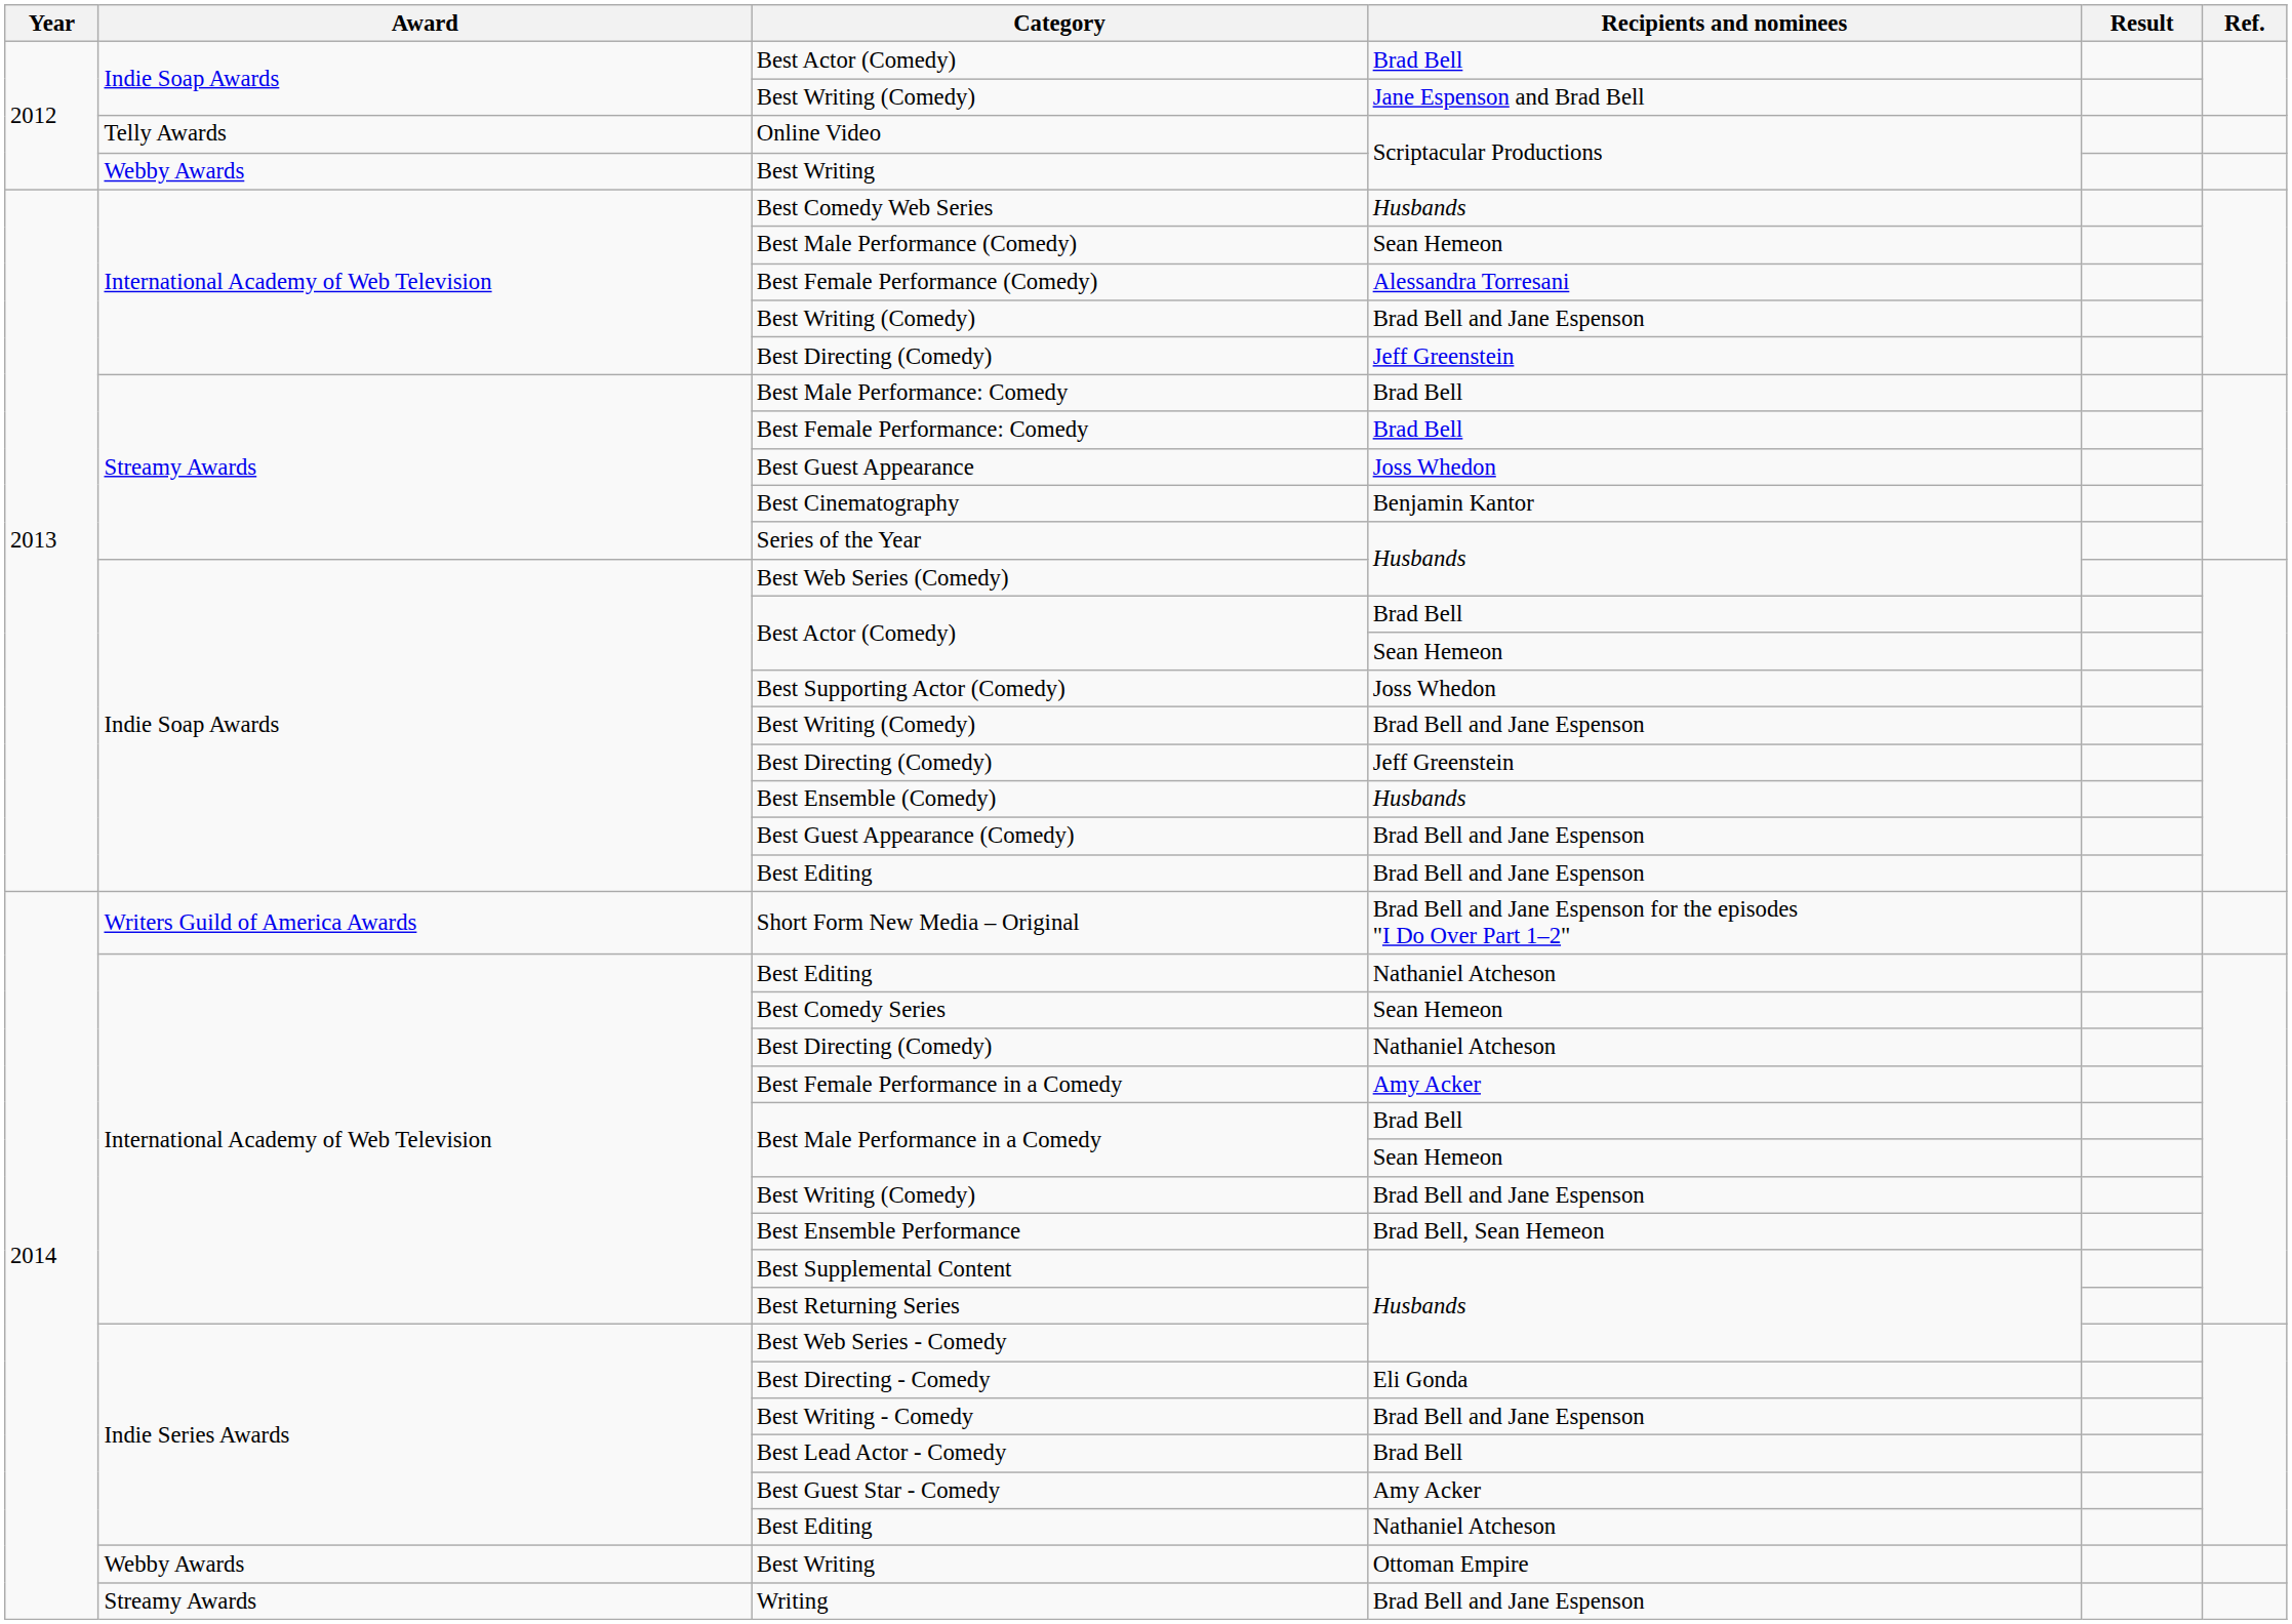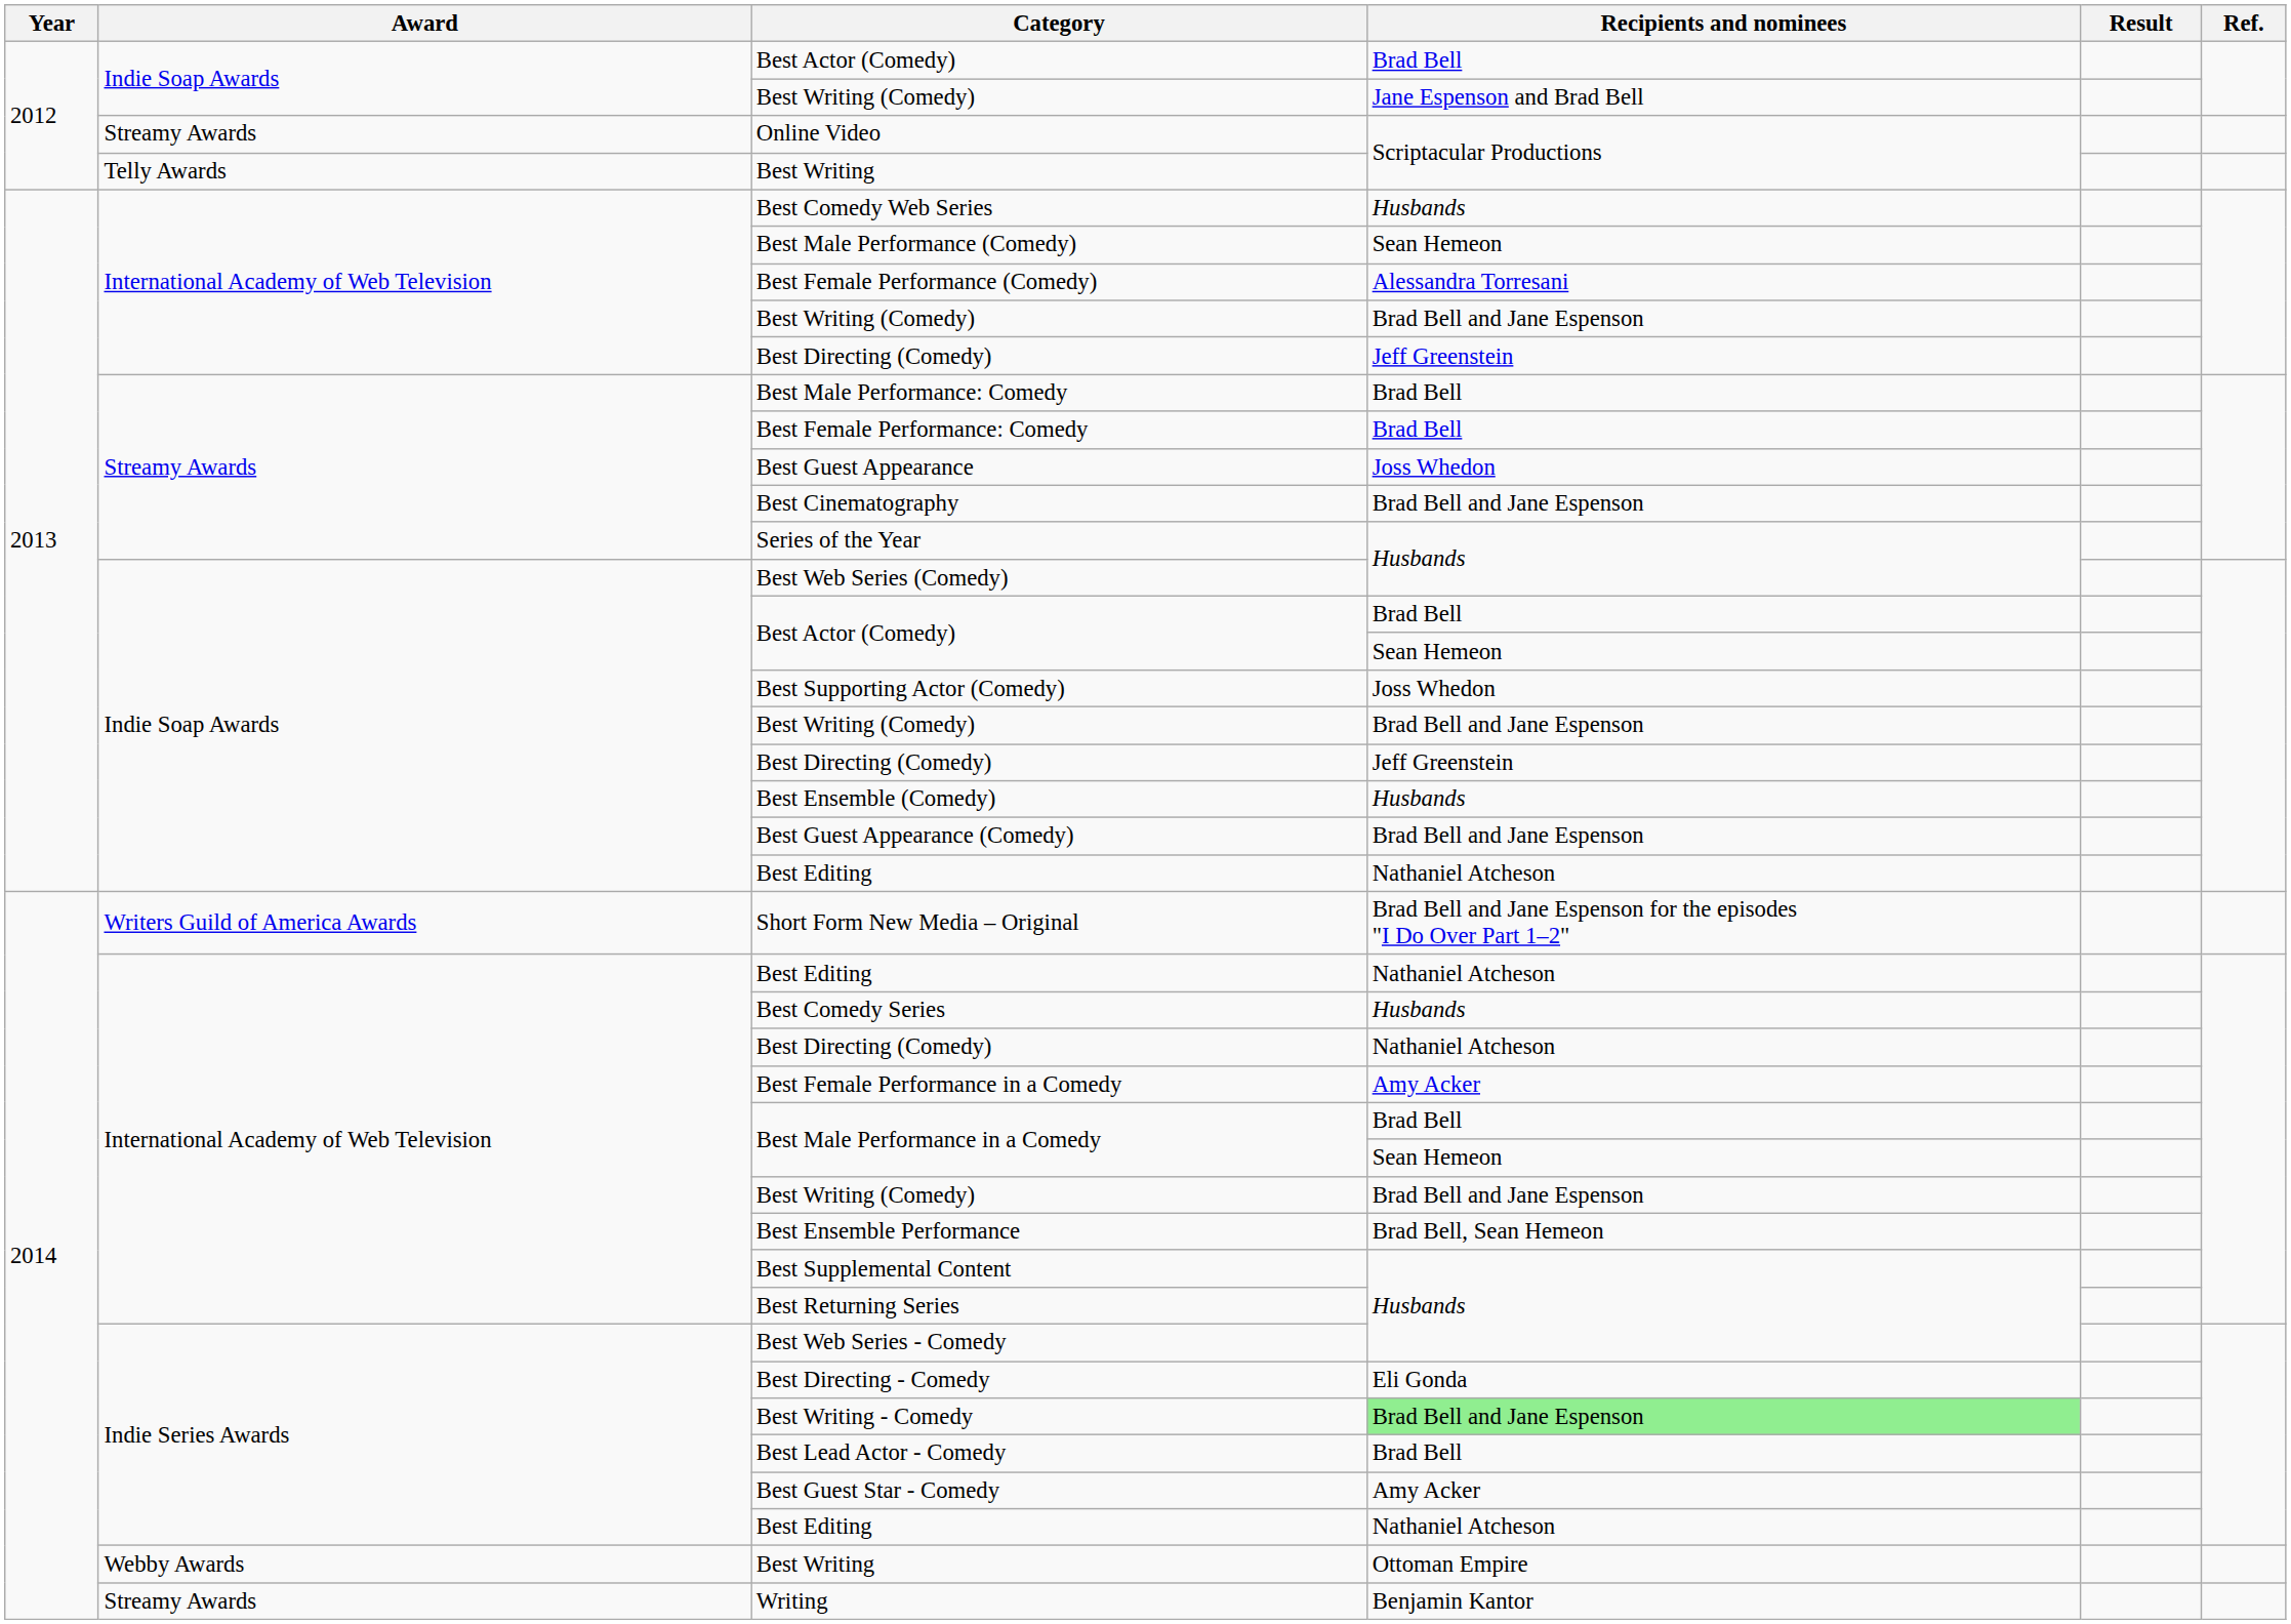 <table class="wikitable sortable" style="width:99%;">
 <tr>
 <th>Year</th>
 <th>Award</th>
 <th>Category</th>
 <th>Recipients and nominees</th>
 <th>Result</th>
 <th>Ref.</th>
 </tr>
 <tr>
 <td rowspan="4">2012</td>
 <td rowspan="2"><a href='#'>Indie Soap Awards</a></td>
 <td>Best Actor (Comedy)</td>
 <td><a href='#'>Brad Bell</a></td>
 <td></td>
 <td rowspan="2"></td>
 </tr>
 <tr>
 <td>Best Writing (Comedy)</td>
 <td><a href='#'>Jane Espenson</a> and Brad Bell</td>
 <td></td>
 </tr>
 <tr>
-<td>Telly Awards</td>
+<td>Streamy Awards</td>
 <td>Online Video</td>
 <td rowspan="2">Scriptacular Productions</td>
 <td></td>
 <td></td>
 </tr>
 <tr>
-<td><a href='#'>Webby Awards</a></td>
+<td>Telly Awards</td>
 <td>Best Writing</td>
 <td></td>
 <td></td>
 </tr>
 <tr>
 <td rowspan="19">2013</td>
 <td rowspan="5"><a href='#'>International Academy of Web Television</a></td>
 <td>Best Comedy Web Series</td>
 <td><em>Husbands</em></td>
 <td></td>
 <td rowspan="5"></td>
 </tr>
 <tr>
 <td>Best Male Performance (Comedy)</td>
 <td>Sean Hemeon</td>
 <td></td>
 </tr>
 <tr>
 <td>Best Female Performance (Comedy)</td>
 <td><a href='#'>Alessandra Torresani</a></td>
 <td></td>
 </tr>
 <tr>
 <td>Best Writing (Comedy)</td>
 <td>Brad Bell and Jane Espenson</td>
 <td></td>
 </tr>
 <tr>
 <td>Best Directing (Comedy)</td>
 <td><a href='#'>Jeff Greenstein</a></td>
 <td></td>
 </tr>
 <tr>
 <td rowspan="5"><a href='#'>Streamy Awards</a></td>
 <td>Best Male Performance: Comedy</td>
 <td>Brad Bell</td>
 <td></td>
 <td rowspan="5"></td>
 </tr>
 <tr>
 <td>Best Female Performance: Comedy</td>
 <td><a href='#'>Brad Bell</a></td>
 <td></td>
 </tr>
 <tr>
 <td>Best Guest Appearance</td>
 <td><a href='#'>Joss Whedon</a></td>
 <td></td>
 </tr>
 <tr>
 <td>Best Cinematography</td>
-<td>Benjamin Kantor</td>
+<td>Brad Bell and Jane Espenson</td>
 <td></td>
 </tr>
 <tr>
 <td>Series of the Year</td>
 <td rowspan="2"><em>Husbands</em></td>
 <td></td>
 </tr>
 <tr>
 <td rowspan="9">Indie Soap Awards</td>
 <td>Best Web Series (Comedy)</td>
 <td></td>
 <td rowspan="9"></td>
 </tr>
 <tr>
 <td rowspan="2">Best Actor (Comedy)</td>
 <td>Brad Bell</td>
 <td></td>
 </tr>
 <tr>
 <td>Sean Hemeon</td>
 <td></td>
 </tr>
 <tr>
 <td>Best Supporting Actor (Comedy)</td>
 <td>Joss Whedon</td>
 <td></td>
 </tr>
 <tr>
 <td>Best Writing (Comedy)</td>
 <td>Brad Bell and Jane Espenson</td>
 <td></td>
 </tr>
 <tr>
 <td>Best Directing (Comedy)</td>
 <td>Jeff Greenstein</td>
 <td></td>
 </tr>
 <tr>
 <td>Best Ensemble (Comedy)</td>
 <td><em>Husbands</em></td>
 <td></td>
 </tr>
 <tr>
 <td>Best Guest Appearance (Comedy)</td>
 <td>Brad Bell and Jane Espenson</td>
 <td></td>
 </tr>
 <tr>
 <td>Best Editing</td>
-<td>Brad Bell and Jane Espenson</td>
+<td>Nathaniel Atcheson</td>
 <td></td>
 </tr>
 <tr>
 <td rowspan="19">2014</td>
 <td><a href='#'>Writers Guild of America Awards</a></td>
 <td>Short Form New Media – Original</td>
 <td>Brad Bell and Jane Espenson for the episodes <br> "<a href='#'>I Do Over Part 1–2</a>"</td>
 <td></td>
 <td></td>
 </tr>
 <tr>
 <td rowspan="10">International Academy of Web Television</td>
 <td>Best Editing</td>
 <td>Nathaniel Atcheson</td>
 <td></td>
 <td rowspan="10"></td>
 </tr>
 <tr>
 <td>Best Comedy Series</td>
-<td>Sean Hemeon</td>
+<td><em>Husbands</em></td>
 <td></td>
 </tr>
 <tr>
 <td>Best Directing (Comedy)</td>
 <td>Nathaniel Atcheson</td>
 <td></td>
 </tr>
 <tr>
 <td>Best Female Performance in a Comedy</td>
 <td><a href='#'>Amy Acker</a></td>
 <td></td>
 </tr>
 <tr>
 <td rowspan="2">Best Male Performance in a Comedy</td>
 <td>Brad Bell</td>
 <td></td>
 </tr>
 <tr>
 <td>Sean Hemeon</td>
 <td></td>
 </tr>
 <tr>
 <td>Best Writing (Comedy)</td>
 <td>Brad Bell and Jane Espenson</td>
 <td></td>
 </tr>
 <tr>
 <td>Best Ensemble Performance</td>
 <td>Brad Bell, Sean Hemeon</td>
 <td></td>
 </tr>
 <tr>
 <td>Best Supplemental Content</td>
 <td rowspan="3"><em>Husbands</em></td>
 <td></td>
 </tr>
 <tr>
 <td>Best Returning Series</td>
 <td></td>
 </tr>
 <tr>
 <td rowspan="6">Indie Series Awards</td>
 <td>Best Web Series - Comedy</td>
 <td></td>
 <td rowspan="6"></td>
 </tr>
 <tr>
 <td>Best Directing - Comedy</td>
 <td>Eli Gonda</td>
 <td></td>
 </tr>
 <tr>
 <td>Best Writing - Comedy</td>
-<td>Brad Bell and Jane Espenson</td>
+<td style="background: lightgreen;">Brad Bell and Jane Espenson</td>
 <td></td>
 </tr>
 <tr>
 <td>Best Lead Actor - Comedy</td>
 <td>Brad Bell</td>
 <td></td>
 </tr>
 <tr>
 <td>Best Guest Star - Comedy</td>
 <td>Amy Acker</td>
 <td></td>
 </tr>
 <tr>
 <td>Best Editing</td>
 <td>Nathaniel Atcheson</td>
 <td></td>
 </tr>
 <tr>
 <td>Webby Awards</td>
 <td>Best Writing</td>
 <td>Ottoman Empire</td>
 <td></td>
 <td></td>
 </tr>
 <tr>
 <td>Streamy Awards</td>
 <td>Writing</td>
-<td>Brad Bell and Jane Espenson</td>
+<td>Benjamin Kantor</td>
 <td></td>
 <td></td>
 </tr>
 </table>
